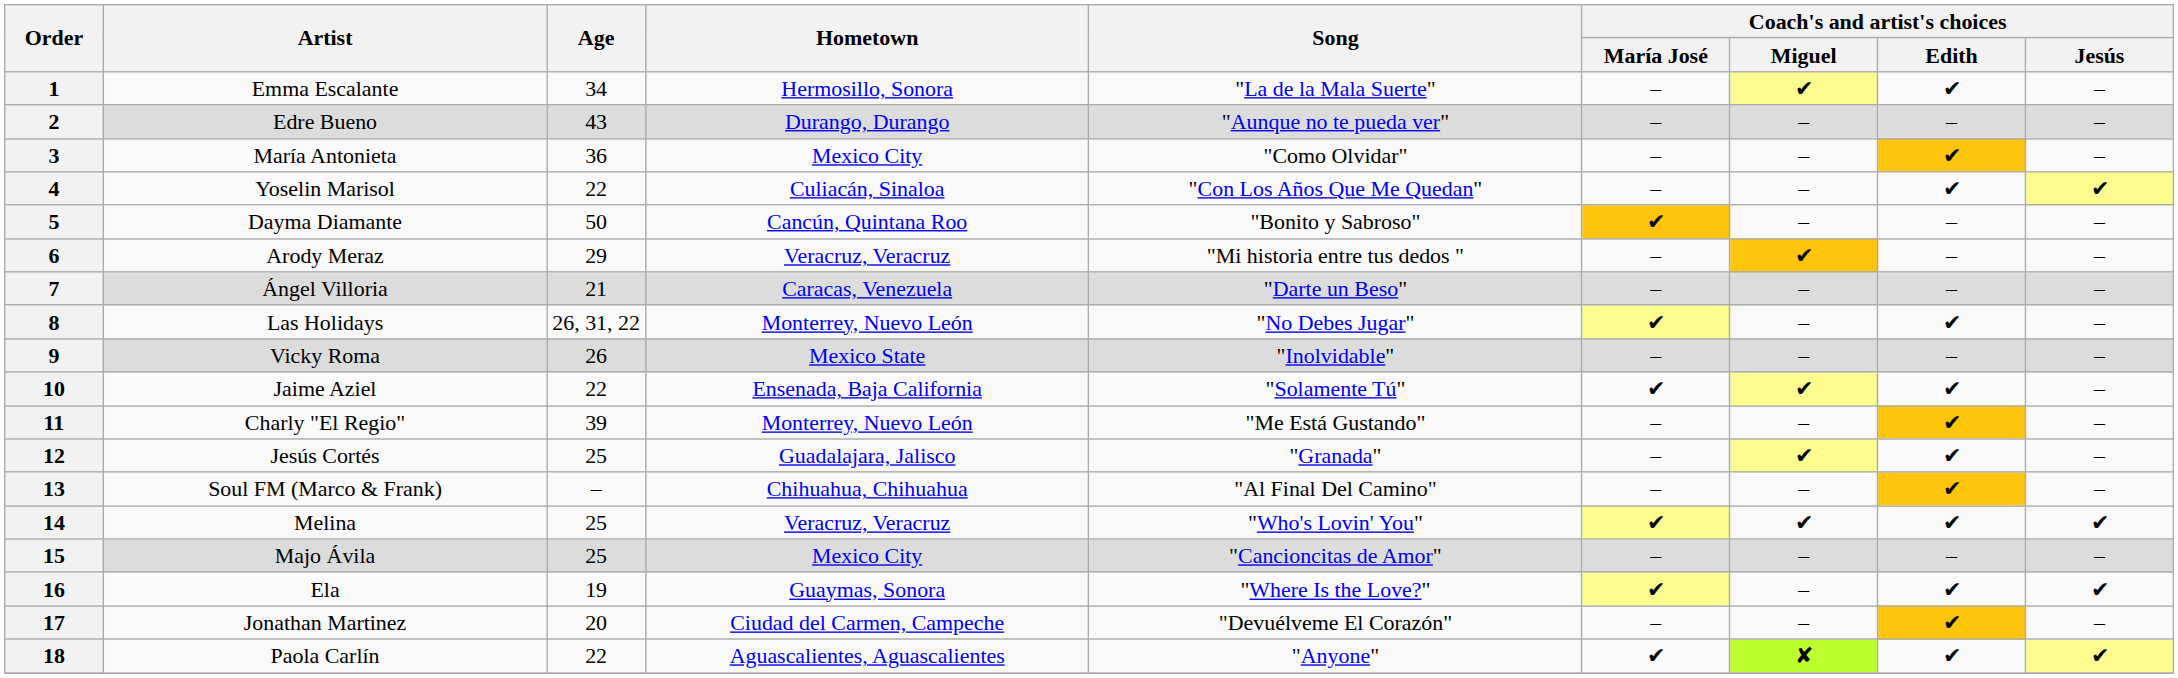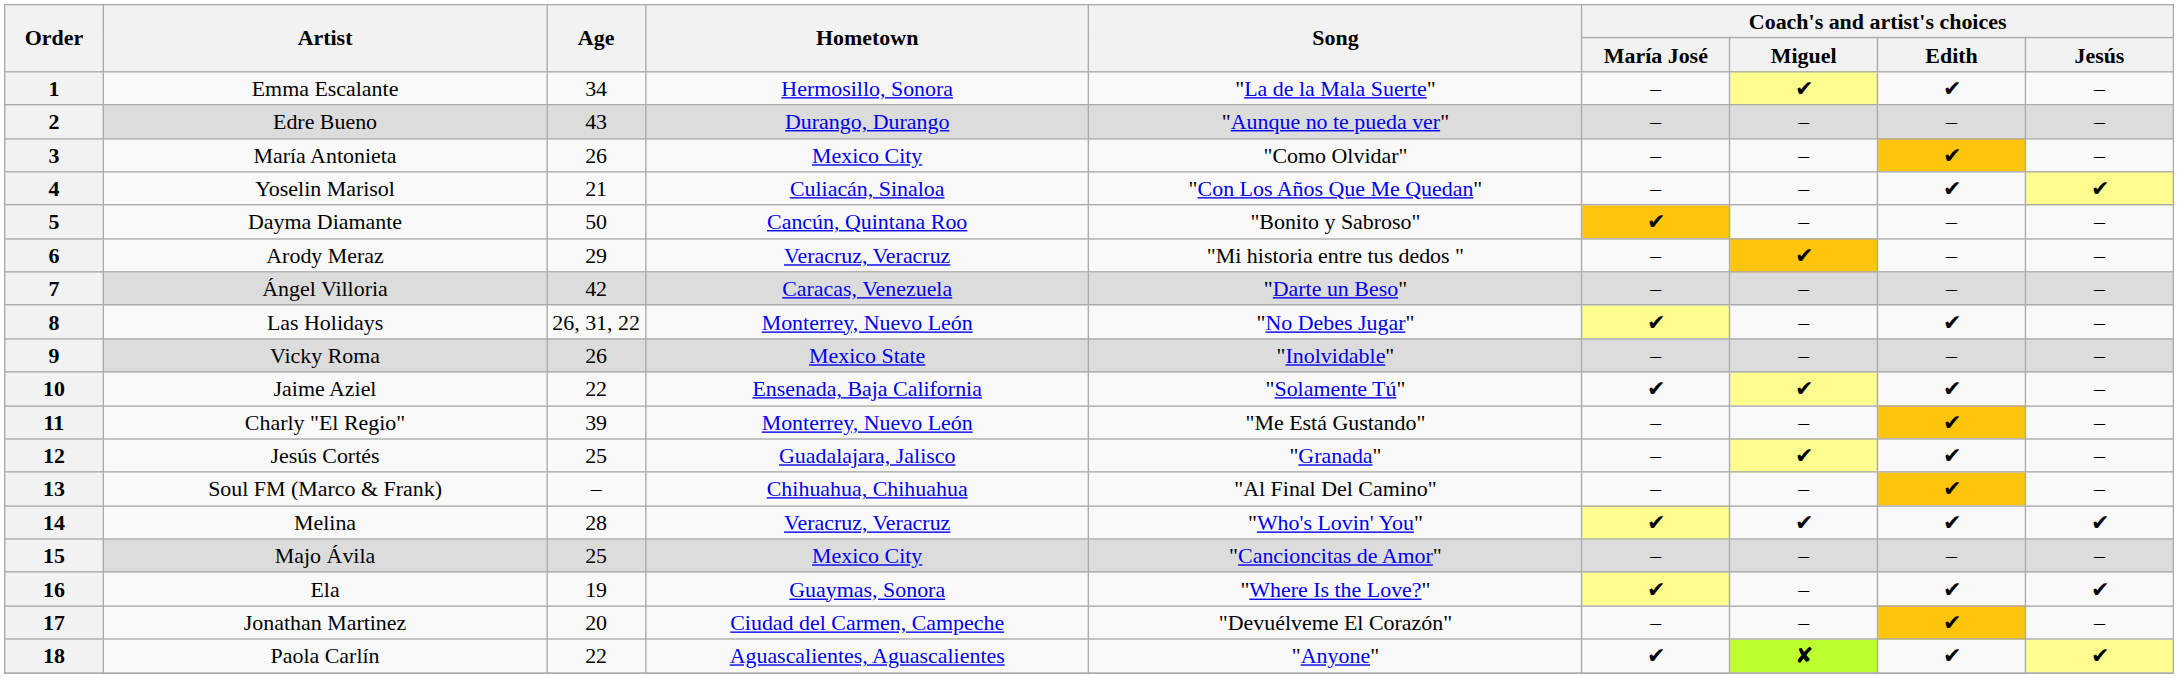 <table class="wikitable" style="text-align:center; line-height:17px; width:100%">
 <tr>
 <th scope="col" rowspan="2" style="width:04%">Order</th>
 <th scope="col" rowspan="2" style="width:18%">Artist</th>
 <th scope="col" rowspan="2" style="width:04%">Age</th>
 <th scope="col" rowspan="2" style="width:18%">Hometown</th>
 <th scope="col" rowspan="2" style="width:20%">Song</th>
 <th scope="col" colspan="4" style="width:24%">Coach's and artist's choices</th>
 </tr>
 <tr>
 <th style="width:06%">María José</th>
 <th style="width:06%">Miguel</th>
 <th style="width:06%">Edith</th>
 <th style="width:06%">Jesús</th>
 </tr>
 <tr>
 <th>1</th>
 <td>Emma Escalante</td>
 <td>34</td>
 <td><a href='#'>Hermosillo, Sonora</a></td>
 <td>"<a href='#'>La de la Mala Suerte</a>"</td>
 <td>–</td>
 <td style="background:#fdfc8f">✔</td>
 <td>✔</td>
 <td>–</td>
 </tr>
 <tr style="background:#dcdcdc">
 <th>2</th>
 <td>Edre Bueno</td>
 <td>43</td>
 <td><a href='#'>Durango, Durango</a></td>
 <td>"<a href='#'>Aunque no te pueda ver</a>"</td>
 <td>–</td>
 <td>–</td>
 <td>–</td>
 <td>–</td>
 </tr>
 <tr>
 <th>3</th>
 <td>María Antonieta</td>
-<td>36</td>
+<td>26</td>
 <td><a href='#'>Mexico City</a></td>
 <td>"Como Olvidar"</td>
 <td>–</td>
 <td>–</td>
 <td style="background:#ffc40c">✔</td>
 <td>–</td>
 </tr>
 <tr>
 <th>4</th>
 <td>Yoselin Marisol</td>
-<td>22</td>
+<td>21</td>
 <td><a href='#'>Culiacán, Sinaloa</a></td>
 <td>"<a href='#'>Con Los Años Que Me Quedan</a>"</td>
 <td>–</td>
 <td>–</td>
 <td>✔</td>
 <td style="background:#fdfc8f">✔</td>
 </tr>
 <tr>
 <th>5</th>
 <td>Dayma Diamante</td>
 <td>50</td>
 <td><a href='#'>Cancún, Quintana Roo</a></td>
 <td>"Bonito y Sabroso"</td>
 <td style="background:#ffc40c">✔</td>
 <td>–</td>
 <td>–</td>
 <td>–</td>
 </tr>
 <tr>
 <th>6</th>
 <td>Arody Meraz</td>
 <td>29</td>
 <td><a href='#'>Veracruz, Veracruz</a></td>
 <td>"Mi historia entre tus dedos "</td>
 <td>–</td>
 <td style="background:#ffc40c">✔</td>
 <td>–</td>
 <td>–</td>
 </tr>
 <tr style="background:#dcdcdc">
 <th>7</th>
 <td>Ángel Villoria</td>
-<td>21</td>
+<td>42</td>
 <td><a href='#'>Caracas, Venezuela</a></td>
 <td>"<a href='#'>Darte un Beso</a>"</td>
 <td>–</td>
 <td>–</td>
 <td>–</td>
 <td>–</td>
 </tr>
 <tr>
 <th>8</th>
 <td>Las Holidays</td>
 <td>26, 31, 22</td>
 <td><a href='#'>Monterrey, Nuevo León</a></td>
 <td>"<a href='#'>No Debes Jugar</a>"</td>
 <td style="background:#fdfc8f">✔</td>
 <td>–</td>
 <td>✔</td>
 <td>–</td>
 </tr>
 <tr style="background:#dcdcdc">
 <th>9</th>
 <td>Vicky Roma</td>
 <td>26</td>
 <td><a href='#'>Mexico State</a></td>
 <td>"<a href='#'>Inolvidable</a>"</td>
 <td>–</td>
 <td>–</td>
 <td>–</td>
 <td>–</td>
 </tr>
 <tr>
 <th>10</th>
 <td>Jaime Aziel</td>
 <td>22</td>
 <td><a href='#'>Ensenada, Baja California</a></td>
 <td>"<a href='#'>Solamente Tú</a>"</td>
 <td>✔</td>
 <td style="background:#fdfc8f">✔</td>
 <td>✔</td>
 <td>–</td>
 </tr>
 <tr>
 <th>11</th>
 <td>Charly "El Regio"</td>
 <td>39</td>
 <td><a href='#'>Monterrey, Nuevo León</a></td>
 <td>"Me Está Gustando"</td>
 <td>–</td>
 <td>–</td>
 <td style="background:#ffc40c">✔</td>
 <td>–</td>
 </tr>
 <tr>
 <th>12</th>
 <td>Jesús Cortés</td>
 <td>25</td>
 <td><a href='#'>Guadalajara, Jalisco</a></td>
 <td>"<a href='#'>Granada</a>"</td>
 <td>–</td>
 <td style="background:#fdfc8f">✔</td>
 <td>✔</td>
 <td>–</td>
 </tr>
 <tr>
 <th>13</th>
 <td>Soul FM (Marco & Frank)</td>
 <td>–</td>
 <td><a href='#'>Chihuahua, Chihuahua</a></td>
 <td>"Al Final Del Camino"</td>
 <td>–</td>
 <td>–</td>
 <td style="background:#ffc40c">✔</td>
 <td>–</td>
 </tr>
 <tr>
 <th>14</th>
 <td>Melina</td>
-<td>25</td>
+<td>28</td>
 <td><a href='#'>Veracruz, Veracruz</a></td>
 <td>"<a href='#'>Who's Lovin' You</a>"</td>
 <td style="background:#fdfc8f">✔</td>
 <td>✔</td>
 <td>✔</td>
 <td>✔</td>
 </tr>
 <tr style="background:#dcdcdc">
 <th>15</th>
 <td>Majo Ávila</td>
 <td>25</td>
 <td><a href='#'>Mexico City</a></td>
 <td>"<a href='#'>Cancioncitas de Amor</a>"</td>
 <td>–</td>
 <td>–</td>
 <td>–</td>
 <td>–</td>
 </tr>
 <tr>
 <th>16</th>
 <td>Ela</td>
 <td>19</td>
 <td><a href='#'>Guaymas, Sonora</a></td>
 <td>"<a href='#'>Where Is the Love?</a>"</td>
 <td style="background:#fdfc8f">✔</td>
 <td>–</td>
 <td>✔</td>
 <td>✔</td>
 </tr>
 <tr>
 <th>17</th>
 <td>Jonathan Martinez</td>
 <td>20</td>
 <td><a href='#'>Ciudad del Carmen, Campeche</a></td>
 <td>"Devuélveme El Corazón"</td>
 <td>–</td>
 <td>–</td>
 <td style="background:#ffc40c">✔</td>
 <td>–</td>
 </tr>
 <tr>
 <th>18</th>
 <td>Paola Carlín</td>
 <td>22</td>
 <td><a href='#'>Aguascalientes, Aguascalientes</a></td>
 <td>"<a href='#'>Anyone</a>"</td>
 <td>✔</td>
 <td style="background:#bdff2f">✘</td>
 <td>✔</td>
 <td style="background:#fdfc8f">✔</td>
 </tr>
 <tr>
 </tr>
 </table>
